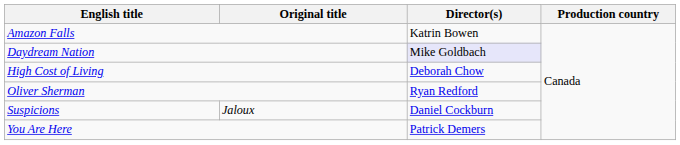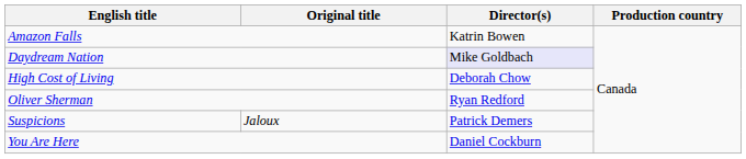 <table class="sortable wikitable" width="100%">
 <tr>
 <th scope="col" width="32%">English title</th>
 <th scope="col" width="28%">Original title</th>
 <th scope="col" width="20%">Director(s)</th>
 <th scope="col" width="20%">Production country</th>
 </tr>
 <tr>
 <td colspan=2><em><a href='#'>Amazon Falls</a></em></td>
 <td>Katrin Bowen</td>
 <td rowspan=6>Canada</td>
 </tr>
 <tr>
 <td colspan=2><em><a href='#'>Daydream Nation</a></em></td>
 <td style="background: lavender;">Mike Goldbach</td>
 </tr>
 <tr>
 <td colspan=2><em><a href='#'>High Cost of Living</a></em></td>
 <td><a href='#'>Deborah Chow</a></td>
 </tr>
 <tr>
 <td colspan=2><em><a href='#'>Oliver Sherman</a></em></td>
 <td><a href='#'>Ryan Redford</a></td>
 </tr>
 <tr>
 <td><em><a href='#'>Suspicions</a></em></td>
 <td><em>Jaloux</em></td>
-<td><a href='#'>Daniel Cockburn</a></td>
+<td><a href='#'>Patrick Demers</a></td>
 </tr>
 <tr>
 <td colspan=2><em><a href='#'>You Are Here</a></em></td>
-<td><a href='#'>Patrick Demers</a></td>
+<td><a href='#'>Daniel Cockburn</a></td>
 </tr>
 </table>
